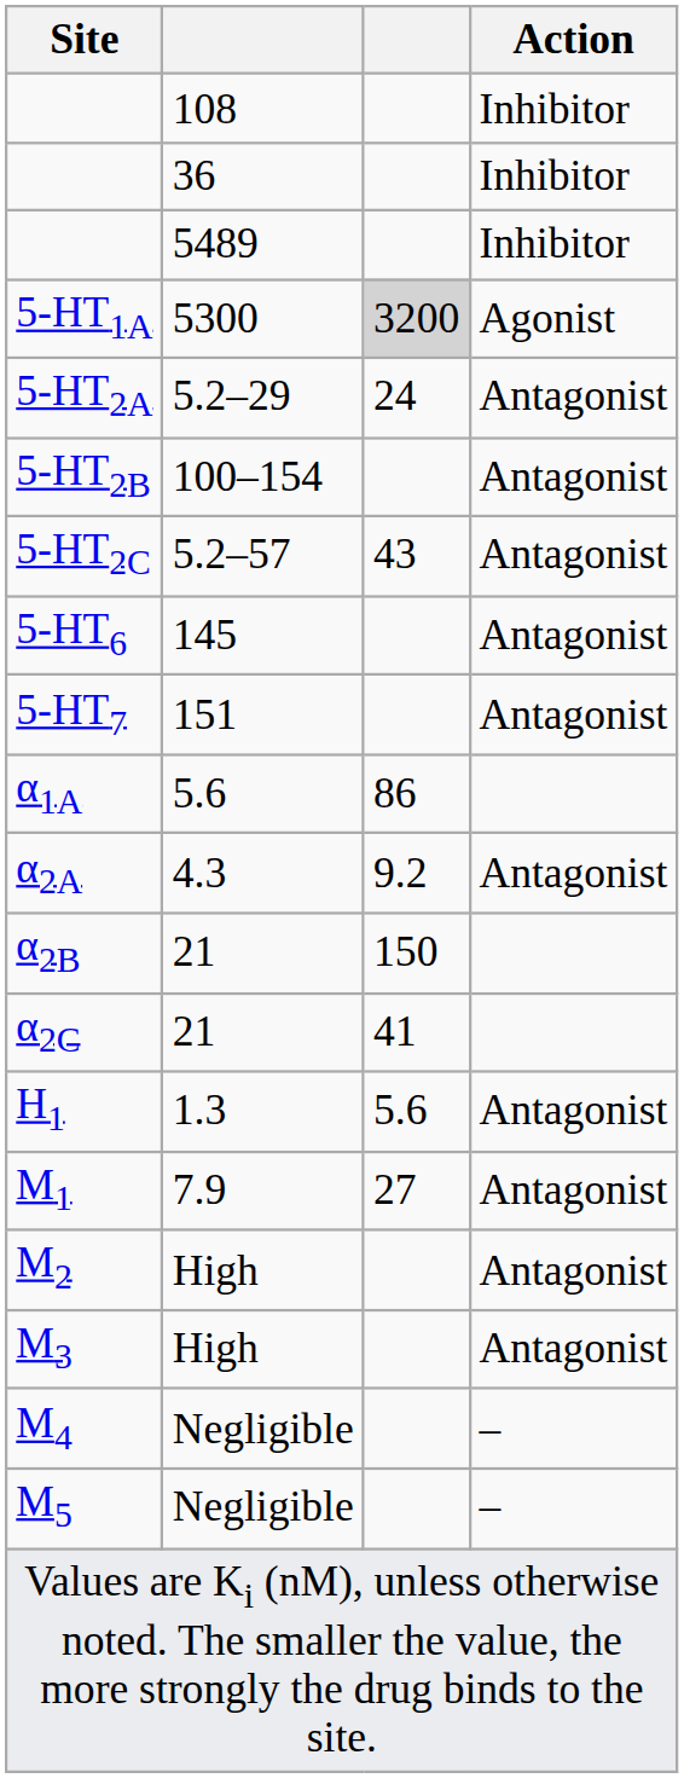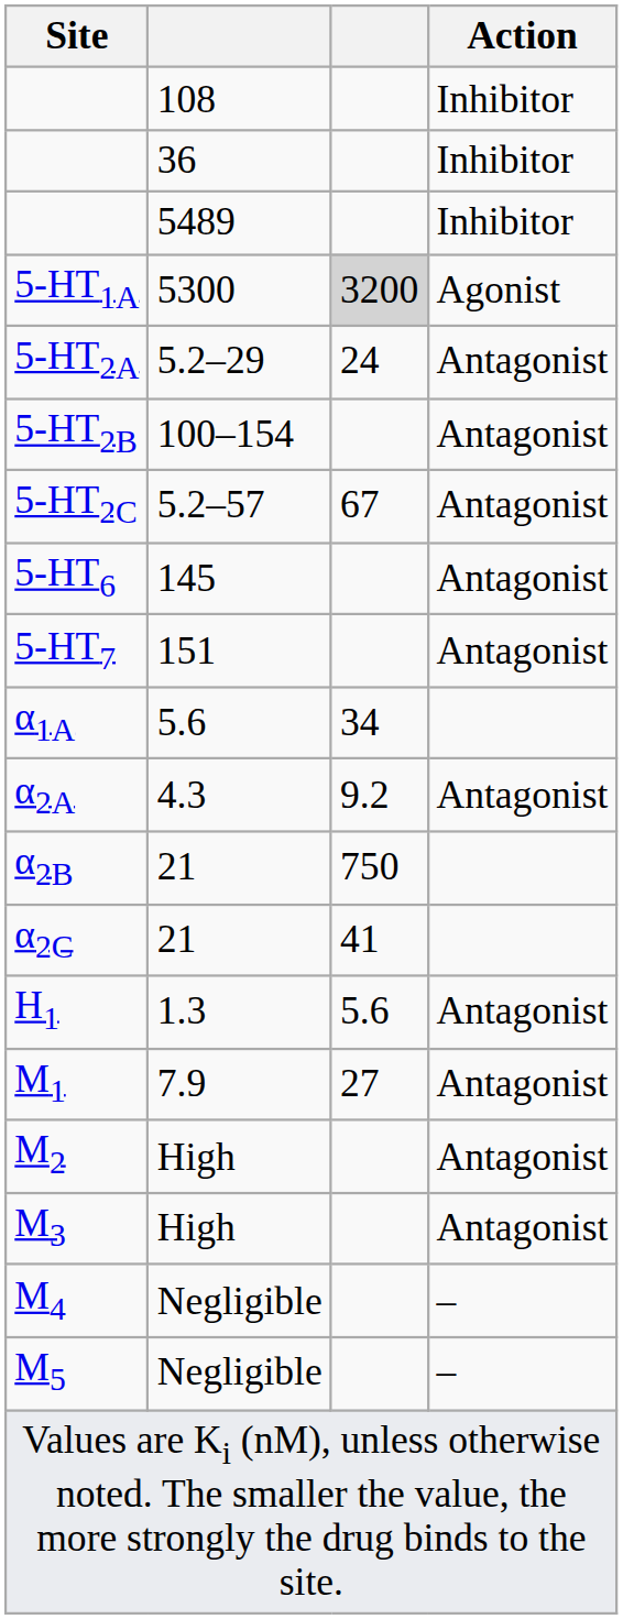 <table class="wikitable floatright">
 <tr>
 <th>Site</th>
 <th><abbr></abbr></th>
 <th><abbr></abbr></th>
 <th>Action</th>
 </tr>
 <tr>
 <td></td>
 <td>108</td>
 <td></td>
 <td>Inhibitor</td>
 </tr>
 <tr>
 <td></td>
 <td>36</td>
 <td></td>
 <td>Inhibitor</td>
 </tr>
 <tr>
 <td></td>
 <td>5489</td>
 <td></td>
 <td>Inhibitor</td>
 </tr>
 <tr>
 <td><a href='#'>5-HT<sub>1A</sub></a></td>
 <td>5300</td>
 <td style="background: lightgrey;">3200</td>
 <td>Agonist</td>
 </tr>
 <tr>
 <td><a href='#'>5-HT<sub>2A</sub></a></td>
 <td>5.2–29</td>
 <td>24</td>
 <td>Antagonist</td>
 </tr>
 <tr>
 <td><a href='#'>5-HT<sub>2B</sub></a></td>
 <td>100–154</td>
 <td></td>
 <td>Antagonist</td>
 </tr>
 <tr>
 <td><a href='#'>5-HT<sub>2C</sub></a></td>
 <td>5.2–57</td>
-<td>43</td>
+<td>67</td>
 <td>Antagonist</td>
 </tr>
 <tr>
 <td><a href='#'>5-HT<sub>6</sub></a></td>
 <td>145</td>
 <td></td>
 <td>Antagonist</td>
 </tr>
 <tr>
 <td><a href='#'>5-HT<sub>7</sub></a></td>
 <td>151</td>
 <td></td>
 <td>Antagonist</td>
 </tr>
 <tr>
 <td><a href='#'>α<sub>1A</sub></a></td>
 <td>5.6</td>
-<td>86</td>
+<td>34</td>
 <td></td>
 </tr>
 <tr>
 <td><a href='#'>α<sub>2A</sub></a></td>
 <td>4.3</td>
 <td>9.2</td>
 <td>Antagonist</td>
 </tr>
 <tr>
 <td><a href='#'>α<sub>2B</sub></a></td>
 <td>21</td>
-<td>150</td>
+<td>750</td>
 <td></td>
 </tr>
 <tr>
 <td><a href='#'>α<sub>2C</sub></a></td>
 <td>21</td>
 <td>41</td>
 <td></td>
 </tr>
 <tr>
 <td><a href='#'>H<sub>1</sub></a></td>
 <td>1.3</td>
 <td>5.6</td>
 <td>Antagonist</td>
 </tr>
 <tr>
 <td><a href='#'>M<sub>1</sub></a></td>
 <td>7.9</td>
 <td>27</td>
 <td>Antagonist</td>
 </tr>
 <tr>
 <td><a href='#'>M<sub>2</sub></a></td>
 <td>High</td>
 <td></td>
 <td>Antagonist</td>
 </tr>
 <tr>
 <td><a href='#'>M<sub>3</sub></a></td>
 <td>High</td>
 <td></td>
 <td>Antagonist</td>
 </tr>
 <tr>
 <td><a href='#'>M<sub>4</sub></a></td>
 <td>Negligible</td>
 <td></td>
 <td>–</td>
 </tr>
 <tr>
 <td><a href='#'>M<sub>5</sub></a></td>
 <td>Negligible</td>
 <td></td>
 <td>–</td>
 </tr>
 <tr>
 <td colspan="5" style="width: 1px; background-color:#eaecf0; text-align: center;">Values are K<sub>i</sub> (nM), unless otherwise noted. The smaller the value, the more strongly the drug binds to the site.</td>
 </tr>
 </table>
